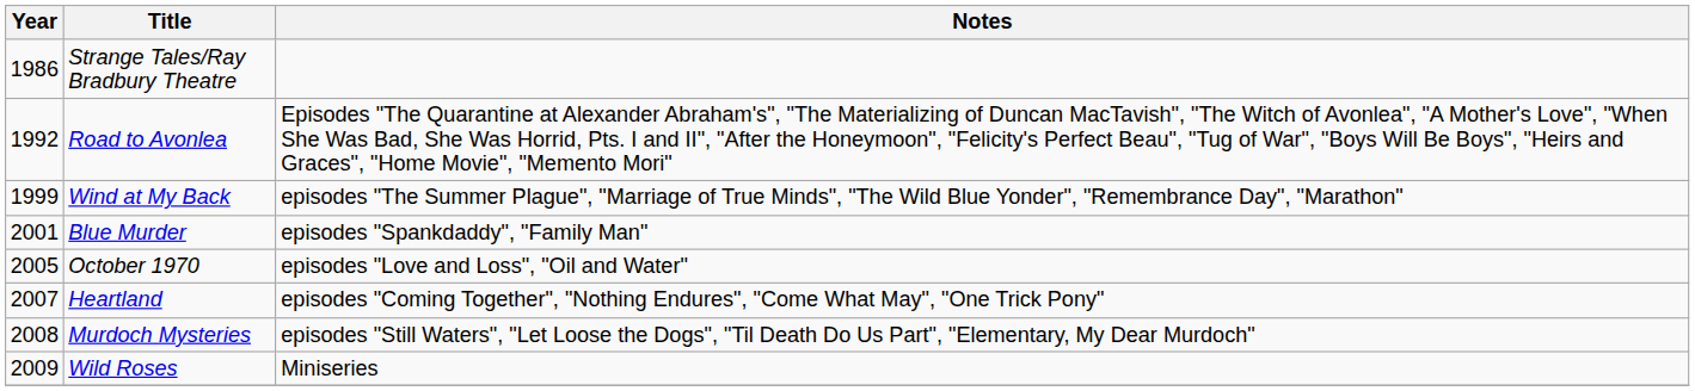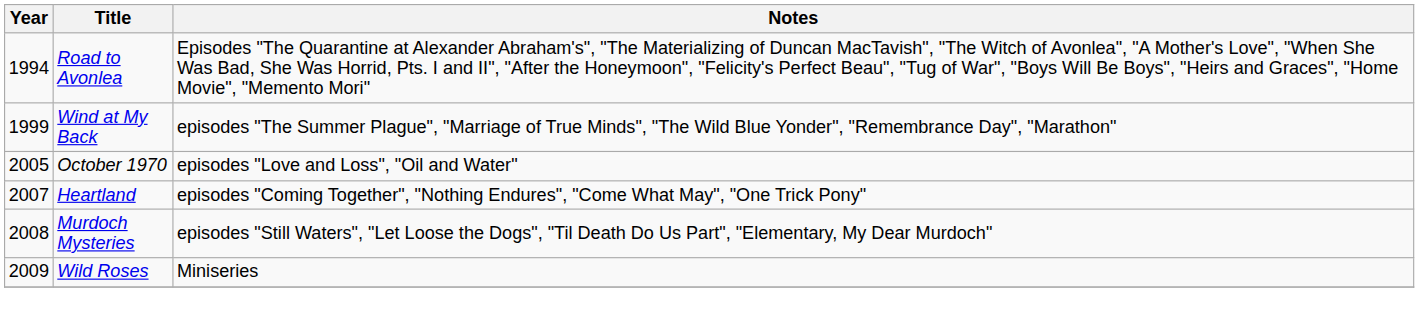 <table class="wikitable">
 <tr>
 <th>Year</th>
 <th>Title</th>
 <th>Notes</th>
 </tr>
 <tr>
-<td>1986</td>
-<td><em>Strange Tales/Ray Bradbury Theatre</em></td>
-<td></td>
-</tr>
-<tr>
-<td>1992</td>
+<td>1994</td>
 <td><em><a href='#'>Road to Avonlea</a></em></td>
 <td>Episodes "The Quarantine at Alexander Abraham's", "The Materializing of Duncan MacTavish", "The Witch of Avonlea", "A Mother's Love", "When She Was Bad, She Was Horrid, Pts. I and II", "After the Honeymoon", "Felicity's Perfect Beau", "Tug of War", "Boys Will Be Boys", "Heirs and Graces", "Home Movie", "Memento Mori"</td>
 </tr>
 <tr>
 <td>1999</td>
 <td><em><a href='#'>Wind at My Back</a></em></td>
 <td>episodes "The Summer Plague", "Marriage of True Minds", "The Wild Blue Yonder", "Remembrance Day", "Marathon"</td>
-</tr>
-<tr>
-<td>2001</td>
-<td><em><a href='#'>Blue Murder</a></em></td>
-<td>episodes "Spankdaddy", "Family Man"</td>
 </tr>
 <tr>
 <td>2005</td>
 <td><em>October 1970</em></td>
 <td>episodes "Love and Loss", "Oil and Water"</td>
 </tr>
 <tr>
 <td>2007</td>
 <td><em><a href='#'>Heartland</a></em></td>
 <td>episodes "Coming Together", "Nothing Endures", "Come What May", "One Trick Pony"</td>
 </tr>
 <tr>
 <td>2008</td>
 <td><em><a href='#'>Murdoch Mysteries</a></em></td>
 <td>episodes "Still Waters", "Let Loose the Dogs", "Til Death Do Us Part", "Elementary, My Dear Murdoch"</td>
 </tr>
 <tr>
 <td>2009</td>
 <td><em><a href='#'>Wild Roses</a></em></td>
 <td>Miniseries</td>
 </tr>
 <tr>
 </tr>
 </table>
